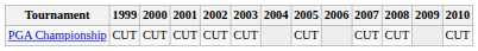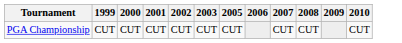 <table class="wikitable" style="font-size:95%;text-align:center;">
 <tr>
 <th>Tournament</th>
 <th>1999</th>
 <th>2000</th>
 <th>2001</th>
 <th>2002</th>
 <th>2003</th>
-<th>2004</th>
 <th>2005</th>
 <th>2006</th>
 <th>2007</th>
 <th>2008</th>
 <th>2009</th>
 <th>2010</th>
 </tr>
 <tr>
 <td align=left><a href='#'>PGA Championship</a></td>
 <td>CUT</td>
 <td>CUT</td>
 <td>CUT</td>
 <td>CUT</td>
 <td>CUT</td>
-<td style="background:#eeeeee;"></td>
 <td>CUT</td>
 <td style="background:#eeeeee;"></td>
 <td>CUT</td>
 <td>CUT</td>
 <td style="background:#eeeeee;"></td>
 <td>CUT</td>
 </tr>
 </table>
